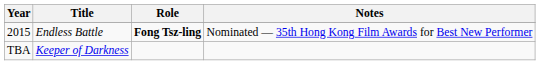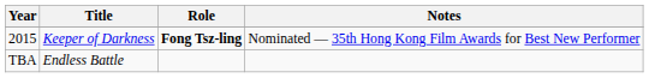 <table class="wikitable plainrowheaders sortable">
 <tr>
 <th scope="col">Year</th>
 <th scope="col">Title</th>
 <th scope="col">Role</th>
 <th scope="col" class="unsortable">Notes</th>
 </tr>
 <tr>
 </tr>
 <tr>
 <td>2015</td>
-<td><em>Endless Battle</em></td>
+<td><em><a href='#'>Keeper of Darkness</a></em></td>
 <td><strong>Fong Tsz-ling</strong></td>
 <td>Nominated — <a href='#'>35th Hong Kong Film Awards</a> for <a href='#'>Best New Performer</a></td>
 </tr>
 <tr>
 <td>TBA</td>
-<td><em><a href='#'>Keeper of Darkness</a></em></td>
+<td><em>Endless Battle</em></td>
 <td></td>
 <td></td>
 </tr>
 </table>
